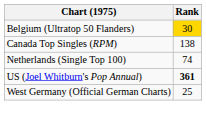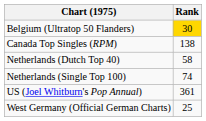 <table class="wikitable sortable">
 <tr>
 <th>Chart (1975)</th>
 <th>Rank</th>
 </tr>
 <tr>
 <td>Belgium (Ultratop 50 Flanders)</td>
 <td align="center" style="background: gold;">30</td>
 </tr>
 <tr>
 <td>Canada Top Singles (<em>RPM</em>)</td>
 <td align="center">138</td>
 </tr>
 <tr>
+<td>Netherlands (Dutch Top 40)</td>
+<td align="center">58</td>
+</tr>
+<tr>
 <td>Netherlands (Single Top 100)</td>
 <td align="center">74</td>
 </tr>
 <tr>
 <td>US (<a href='#'>Joel Whitburn</a>'s <em>Pop Annual</em>)</td>
-<td align="center"><strong>361</strong></td>
+<td align="center">361</td>
 </tr>
 <tr>
 <td>West Germany (Official German Charts)</td>
 <td align="center">25</td>
 </tr>
 </table>
